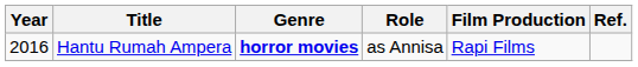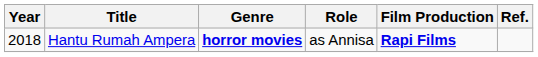 <table class="wikitable" style="font-size: 95%;">
 <tr>
 <th>Year</th>
 <th>Title</th>
 <th>Genre</th>
 <th>Role</th>
 <th>Film Production</th>
 <th>Ref.</th>
 </tr>
 <tr>
-<td>2016</td>
+<td>2018</td>
 <td><a href='#'>Hantu Rumah Ampera</a></td>
 <td><strong><a href='#'>horror movies</a></strong></td>
 <td>as Annisa</td>
-<td><a href='#'>Rapi Films</a></td>
+<td><strong><a href='#'>Rapi Films</a></strong></td>
 <td></td>
 </tr>
 <tr>
 </tr>
 </table>
